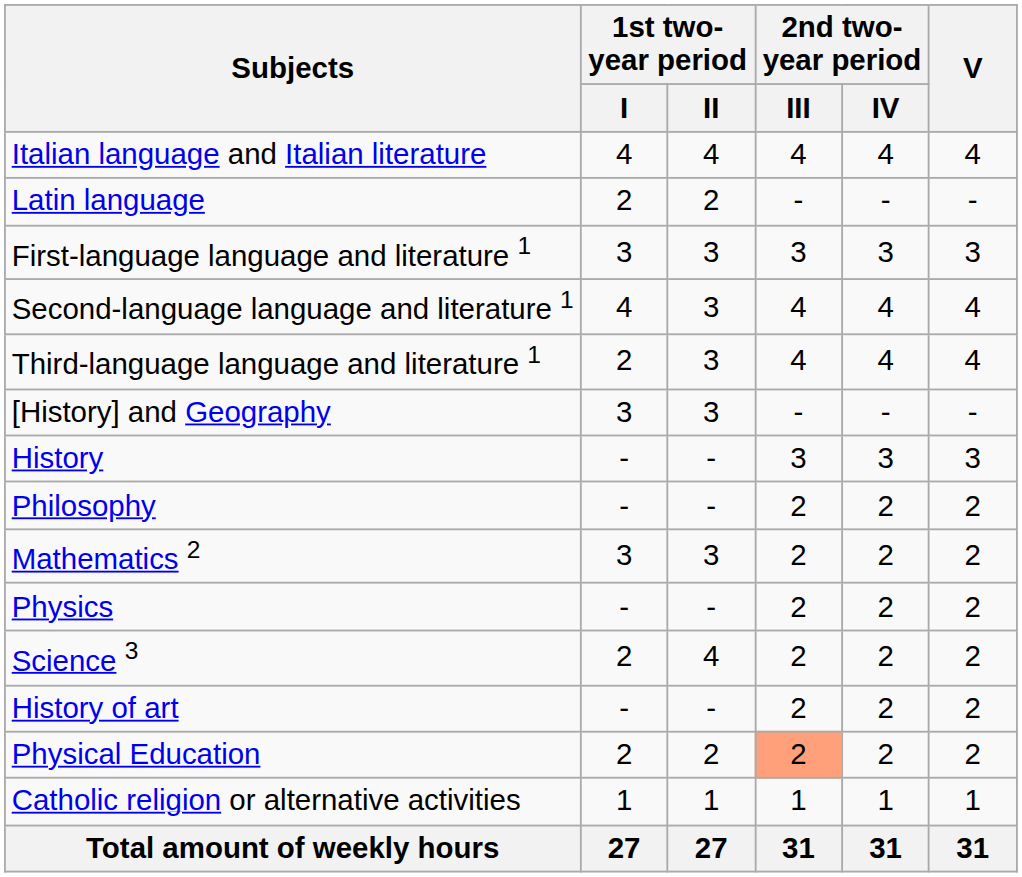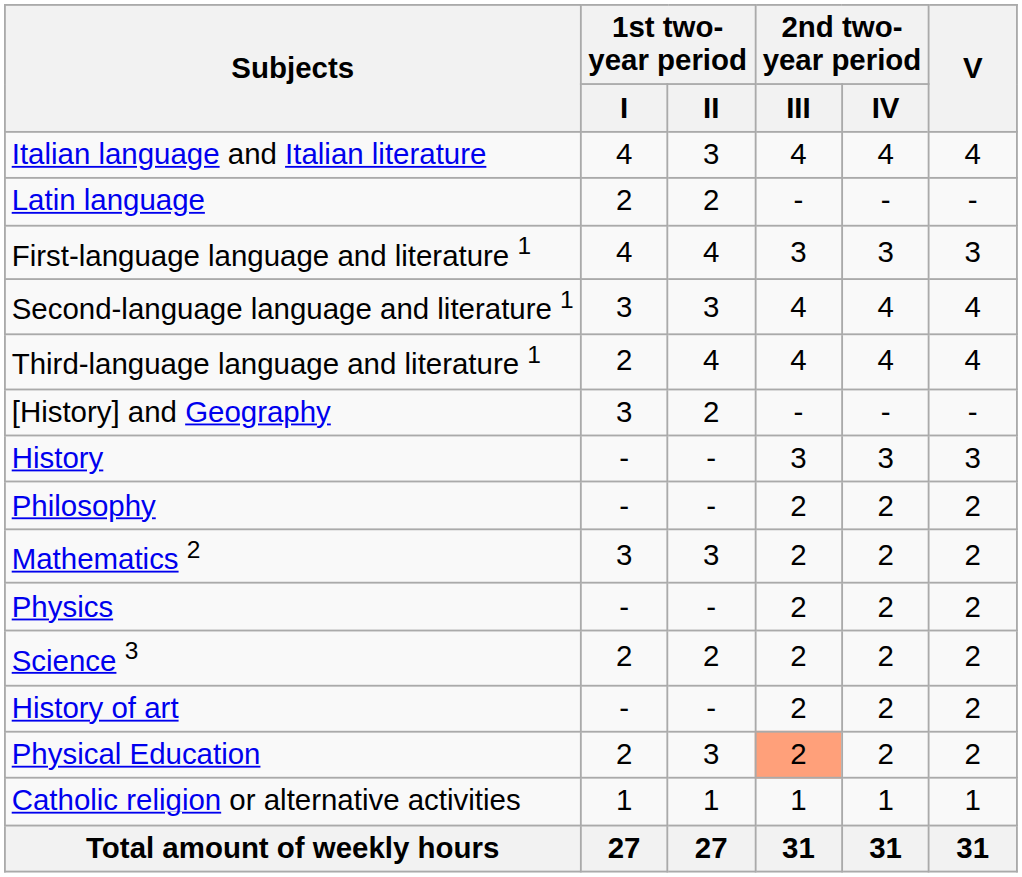 <table class="wikitable">
 <tr>
 <th rowspan="2">Subjects</th>
 <th colspan="2">1st two-year period</th>
 <th colspan="2">2nd two-year period</th>
 <th width="40px" rowspan="2">V</th>
 </tr>
 <tr>
 <th width="40px">I</th>
 <th width="40px">II</th>
 <th width="40px">III</th>
 <th width="40px">IV</th>
 </tr>
 <tr align="center">
 <td align="left"><a href='#'>Italian language</a> and <a href='#'>Italian literature</a></td>
 <td>4</td>
-<td>4</td>
+<td>3</td>
 <td>4</td>
 <td>4</td>
 <td>4</td>
 </tr>
 <tr align="center">
 <td align="left"><a href='#'>Latin language</a></td>
 <td>2</td>
 <td>2</td>
 <td>-</td>
 <td>-</td>
 <td>-</td>
 </tr>
 <tr align="center">
 <td align="left">First-language language and literature <sup>1</sup></td>
-<td>3</td>
-<td>3</td>
+<td>4</td>
+<td>4</td>
 <td>3</td>
 <td>3</td>
 <td>3</td>
 </tr>
 <tr align="center">
 <td align="left">Second-language language and literature <sup>1</sup></td>
-<td>4</td>
+<td>3</td>
 <td>3</td>
 <td>4</td>
 <td>4</td>
 <td>4</td>
 </tr>
 <tr align="center">
 <td align="left">Third-language language and literature <sup>1</sup></td>
 <td>2</td>
-<td>3</td>
+<td>4</td>
 <td>4</td>
 <td>4</td>
 <td>4</td>
 </tr>
 <tr align="center">
 <td align="left">[History] and <a href='#'>Geography</a></td>
 <td>3</td>
-<td>3</td>
+<td>2</td>
 <td>-</td>
 <td>-</td>
 <td>-</td>
 </tr>
 <tr align="center">
 <td align="left"><a href='#'>History</a></td>
 <td>-</td>
 <td>-</td>
 <td>3</td>
 <td>3</td>
 <td>3</td>
 </tr>
 <tr align="center">
 <td align="left"><a href='#'>Philosophy</a></td>
 <td>-</td>
 <td>-</td>
 <td>2</td>
 <td>2</td>
 <td>2</td>
 </tr>
 <tr align="center">
 <td align="left"><a href='#'>Mathematics</a> <sup>2</sup></td>
 <td>3</td>
 <td>3</td>
 <td>2</td>
 <td>2</td>
 <td>2</td>
 </tr>
 <tr align="center">
 <td align="left"><a href='#'>Physics</a></td>
 <td>-</td>
 <td>-</td>
 <td>2</td>
 <td>2</td>
 <td>2</td>
 </tr>
 <tr align="center">
 <td align="left"><a href='#'>Science</a> <sup>3</sup></td>
 <td>2</td>
-<td>4</td>
+<td>2</td>
 <td>2</td>
 <td>2</td>
 <td>2</td>
 </tr>
 <tr align="center">
 <td align="left"><a href='#'>History of art</a></td>
 <td>-</td>
 <td>-</td>
 <td>2</td>
 <td>2</td>
 <td>2</td>
 </tr>
 <tr align="center">
 <td align="left"><a href='#'>Physical Education</a></td>
 <td>2</td>
-<td>2</td>
+<td>3</td>
 <td style="background: lightsalmon;">2</td>
 <td>2</td>
 <td>2</td>
 </tr>
 <tr align="center">
 <td align="left"><a href='#'>Catholic religion</a> or alternative activities</td>
 <td>1</td>
 <td>1</td>
 <td>1</td>
 <td>1</td>
 <td>1</td>
 </tr>
 <tr>
 <th>Total amount of weekly hours</th>
 <th>27</th>
 <th>27</th>
 <th>31</th>
 <th>31</th>
 <th>31</th>
 </tr>
 </table>
